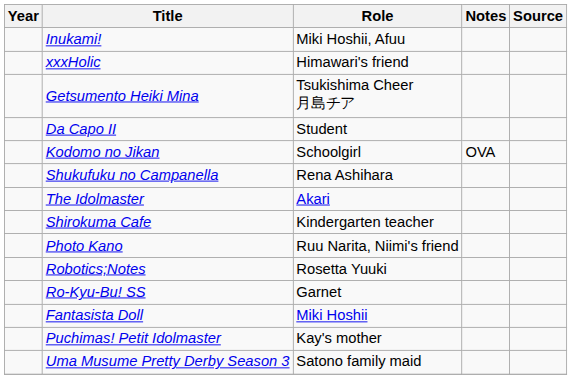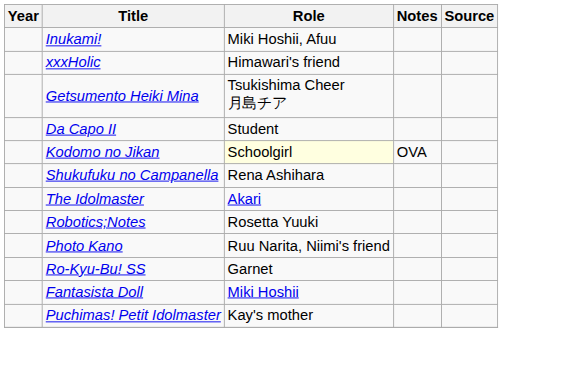 <table class="wikitable sortable plainrowheaders">
 <tr>
 <th>Year</th>
 <th>Title</th>
 <th>Role</th>
 <th class="unsortable">Notes</th>
 <th class="unsortable">Source</th>
 </tr>
 <tr>
 <td></td>
 <td><em><a href='#'>Inukami!</a></em></td>
 <td>Miki Hoshii, Afuu</td>
 <td></td>
 <td></td>
 </tr>
 <tr>
 <td></td>
 <td><em><a href='#'>xxxHolic</a></em></td>
 <td>Himawari's friend</td>
 <td></td>
 <td></td>
 </tr>
 <tr>
 <td></td>
 <td><em><a href='#'>Getsumento Heiki Mina</a></em></td>
 <td>Tsukishima Cheer<br>月島チア</td>
 <td></td>
 <td></td>
 </tr>
 <tr>
 <td></td>
 <td><em><a href='#'>Da Capo II</a></em></td>
 <td>Student</td>
 <td></td>
 <td></td>
 </tr>
 <tr>
 <td></td>
 <td><em><a href='#'>Kodomo no Jikan</a></em></td>
-<td>Schoolgirl</td>
+<td style="background: lightyellow;">Schoolgirl</td>
 <td>OVA</td>
 <td></td>
 </tr>
 <tr>
 <td></td>
 <td><em><a href='#'>Shukufuku no Campanella</a></em></td>
 <td>Rena Ashihara</td>
 <td></td>
 <td></td>
 </tr>
 <tr>
 <td></td>
 <td><em><a href='#'>The Idolmaster</a></em></td>
 <td><a href='#'>Akari</a></td>
 <td></td>
 <td></td>
 </tr>
 <tr>
 <td></td>
-<td><em><a href='#'>Shirokuma Cafe</a></em></td>
-<td>Kindergarten teacher</td>
+<td><em><a href='#'>Robotics;Notes</a></em></td>
+<td>Rosetta Yuuki</td>
 <td></td>
 <td></td>
 </tr>
 <tr>
 <td></td>
 <td><em><a href='#'>Photo Kano</a></em></td>
 <td>Ruu Narita, Niimi's friend</td>
-<td></td>
-<td></td>
-</tr>
-<tr>
-<td></td>
-<td><em><a href='#'>Robotics;Notes</a></em></td>
-<td>Rosetta Yuuki</td>
 <td></td>
 <td></td>
 </tr>
 <tr>
 <td></td>
 <td><em><a href='#'>Ro-Kyu-Bu! SS</a></em></td>
 <td>Garnet</td>
 <td></td>
 <td></td>
 </tr>
 <tr>
 <td></td>
 <td><em><a href='#'>Fantasista Doll</a></em></td>
 <td><a href='#'>Miki Hoshii</a></td>
 <td></td>
 <td></td>
 </tr>
 <tr>
 <td></td>
 <td><em><a href='#'>Puchimas! Petit Idolmaster</a></em></td>
 <td>Kay's mother</td>
 <td></td>
 <td></td>
 </tr>
 <tr>
-<td></td>
-<td><em><a href='#'>Uma Musume Pretty Derby Season 3</a></em></td>
-<td>Satono family maid</td>
-<td></td>
-<td></td>
-</tr>
-<tr>
 </tr>
 </table>
